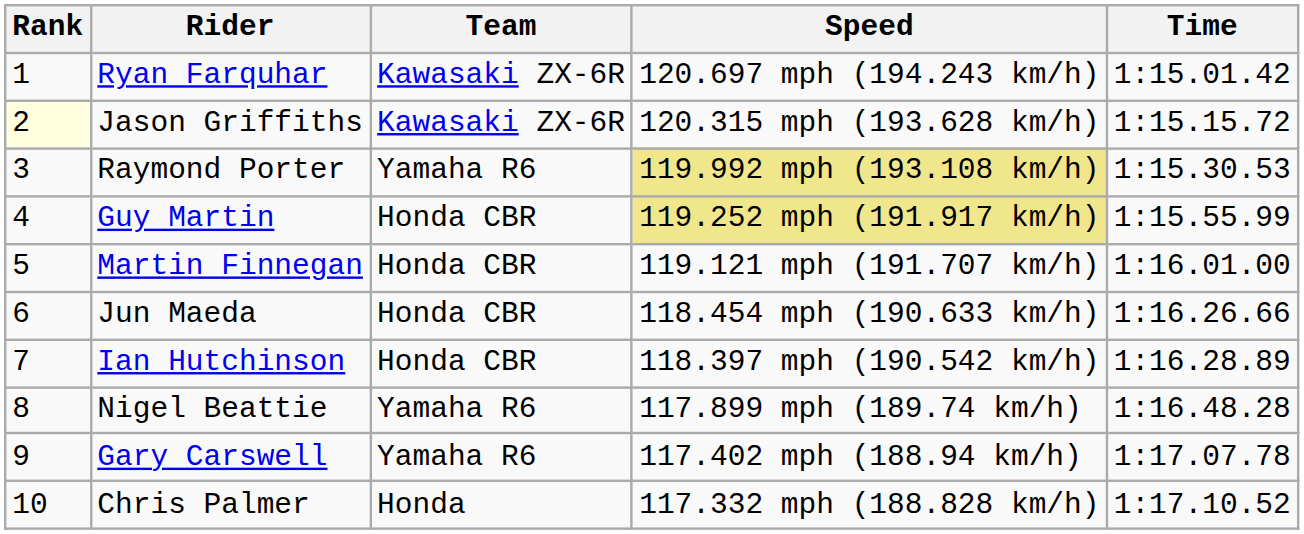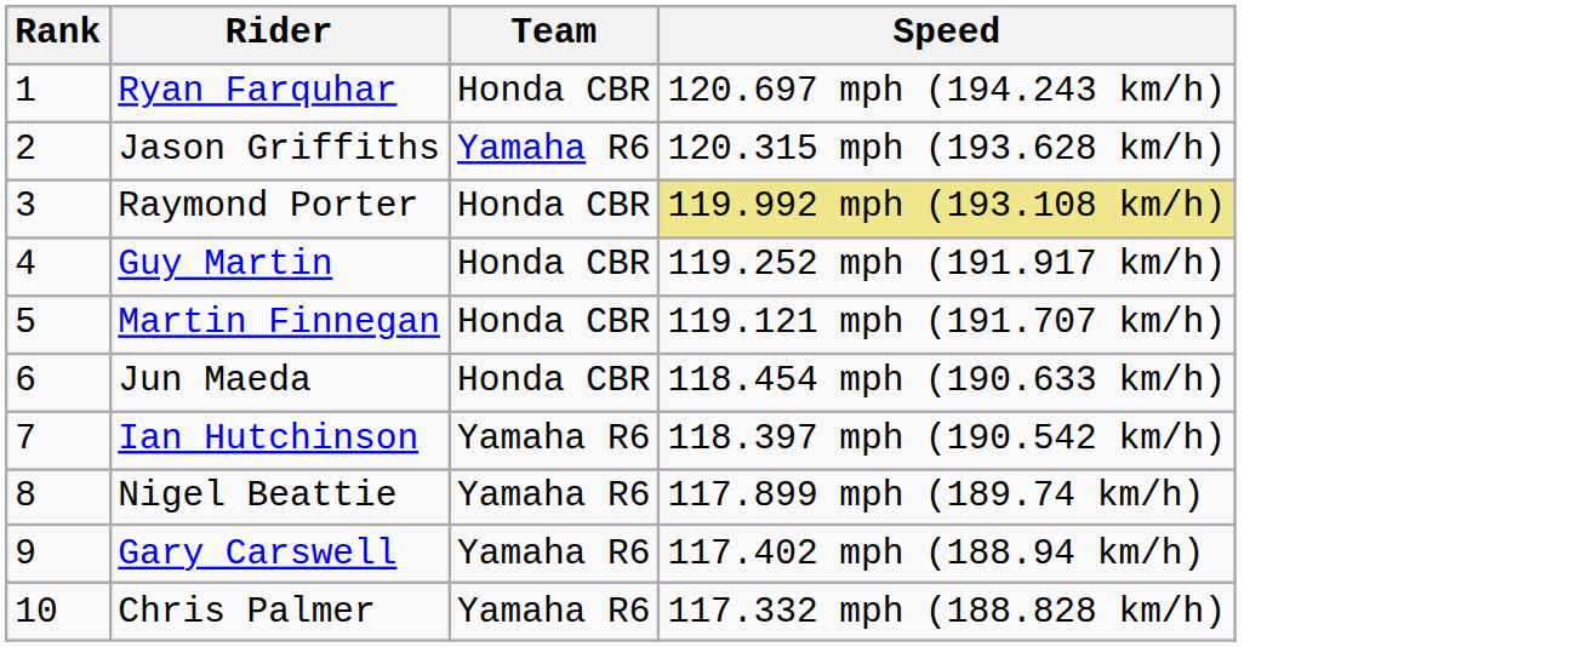 <table class="wikitable" style="font-size: 95%;">
 <tr style="background:#efefef;">
 <th>Rank</th>
 <th>Rider</th>
 <th>Team</th>
 <th>Speed</th>
-<th>Time</th>
 </tr>
 <tr>
 <td>1</td>
 <td> <a href='#'>Ryan Farquhar</a></td>
-<td><a href='#'>Kawasaki</a> ZX-6R</td>
+<td>Honda CBR</td>
 <td><span>120.697 mph (194.243 km/h)</span></td>
-<td>1:15.01.42</td>
 </tr>
 <tr>
-<td style="background: lightyellow;">2</td>
+<td>2</td>
 <td> Jason Griffiths</td>
-<td><a href='#'>Kawasaki</a> ZX-6R</td>
+<td><a href='#'>Yamaha</a> R6</td>
 <td><span>120.315 mph (193.628 km/h)</span></td>
-<td>1:15.15.72</td>
 </tr>
 <tr>
 <td>3</td>
 <td> Raymond Porter</td>
-<td>Yamaha R6</td>
+<td>Honda CBR</td>
 <td style="background: khaki;"><span>119.992 mph (193.108 km/h)</span></td>
-<td>1:15.30.53</td>
 </tr>
 <tr>
 <td>4</td>
 <td> <a href='#'>Guy Martin</a></td>
 <td>Honda CBR</td>
-<td style="background: khaki;"><span>119.252 mph (191.917 km/h)</span></td>
-<td>1:15.55.99</td>
+<td><span>119.252 mph (191.917 km/h)</span></td>
 </tr>
 <tr>
 <td>5</td>
 <td> <a href='#'>Martin Finnegan</a></td>
 <td>Honda CBR</td>
 <td><span>119.121 mph (191.707 km/h)</span></td>
-<td>1:16.01.00</td>
 </tr>
 <tr>
 <td>6</td>
 <td> Jun Maeda</td>
 <td>Honda CBR</td>
 <td><span>118.454 mph (190.633 km/h)</span></td>
-<td>1:16.26.66</td>
 </tr>
 <tr>
 <td>7</td>
 <td> <a href='#'>Ian Hutchinson</a></td>
-<td>Honda CBR</td>
+<td>Yamaha R6</td>
 <td><span>118.397 mph (190.542 km/h)</span></td>
-<td>1:16.28.89</td>
 </tr>
 <tr>
 <td>8</td>
 <td> Nigel Beattie</td>
 <td>Yamaha R6</td>
 <td><span>117.899 mph (189.74 km/h)</span></td>
-<td>1:16.48.28</td>
 </tr>
 <tr>
 <td>9</td>
 <td> <a href='#'>Gary Carswell</a></td>
 <td>Yamaha R6</td>
 <td><span>117.402 mph (188.94 km/h)</span></td>
-<td>1:17.07.78</td>
 </tr>
 <tr>
 <td>10</td>
 <td> Chris Palmer</td>
-<td>Honda</td>
+<td>Yamaha R6</td>
 <td><span>117.332 mph (188.828 km/h)</span></td>
-<td>1:17.10.52</td>
 </tr>
 </table>
